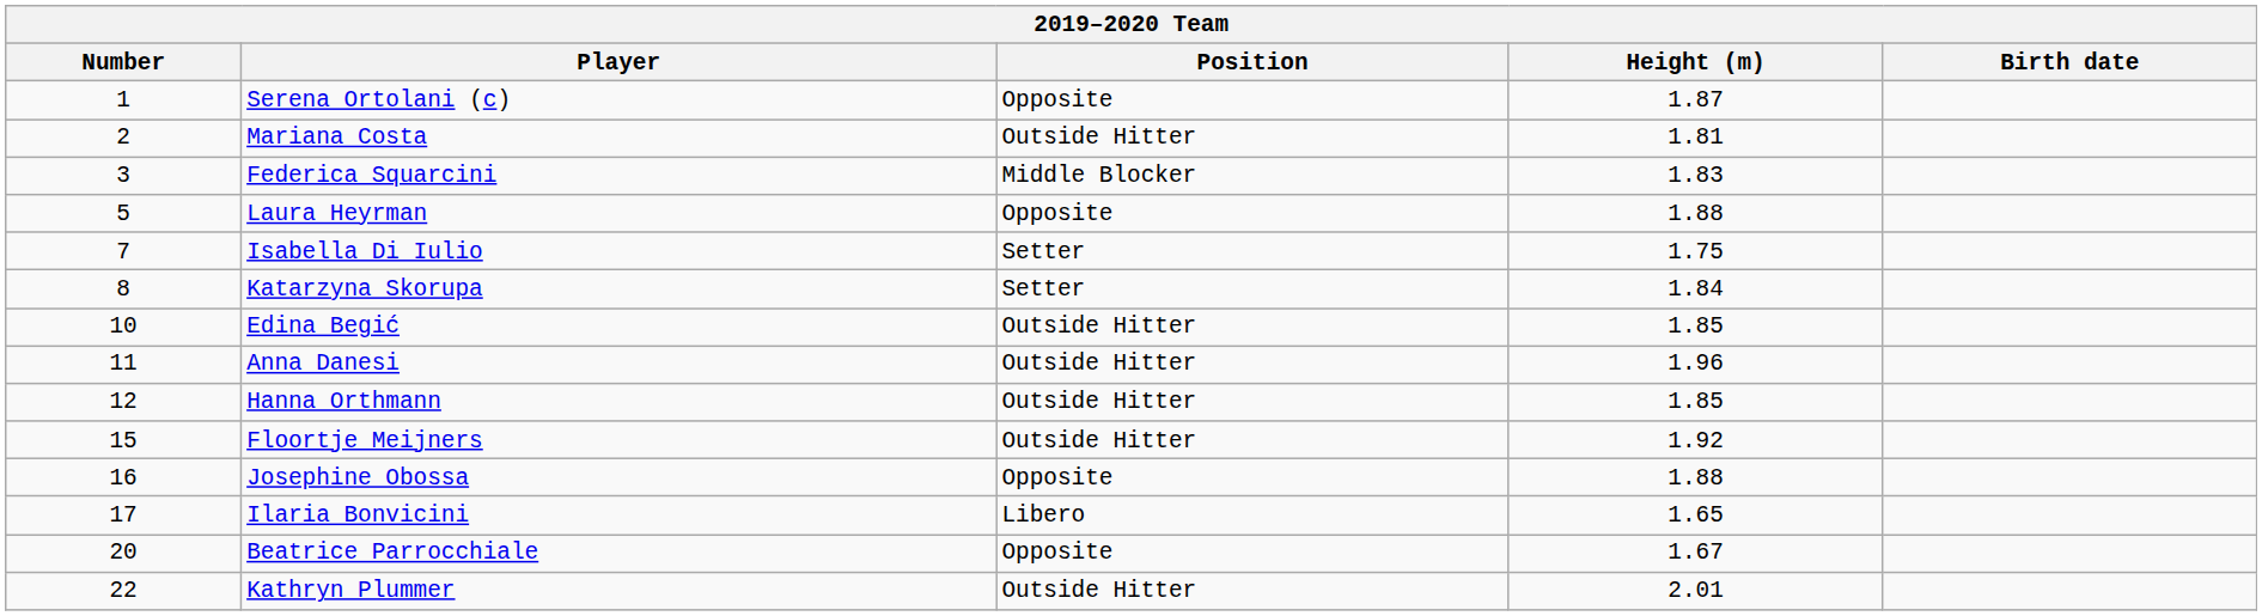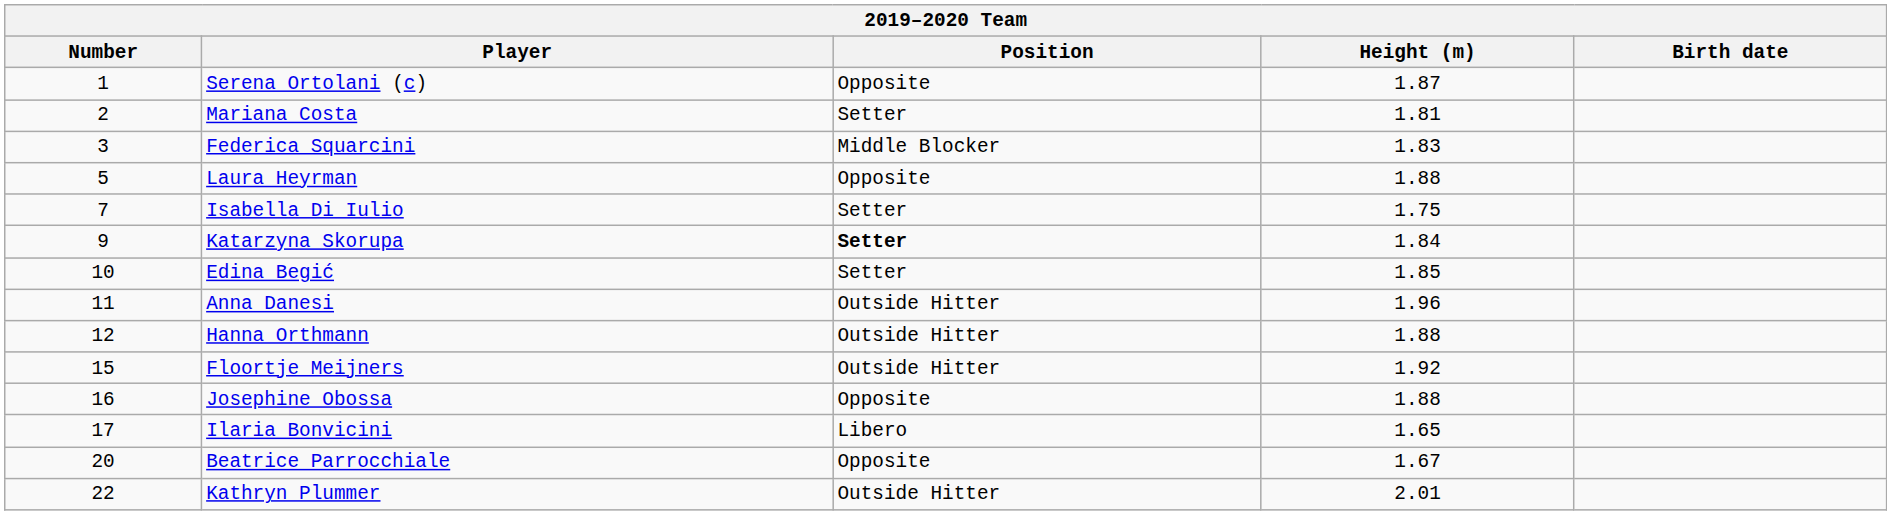 <table class="wikitable collapsible collapsed" style="width:100%;">
 <tr>
 <th colspan=6><strong>2019–2020 Team</strong></th>
 </tr>
 <tr>
 <th>Number</th>
 <th>Player</th>
 <th>Position</th>
 <th>Height (m)</th>
 <th>Birth date</th>
 </tr>
 <tr>
 <td align=center>1</td>
 <td> <a href='#'>Serena Ortolani</a> (<a href='#'>c</a>)</td>
 <td>Opposite</td>
 <td align=center>1.87</td>
 <td></td>
 </tr>
 <tr>
 <td align=center>2</td>
 <td> <a href='#'>Mariana Costa</a></td>
-<td>Outside Hitter</td>
+<td>Setter</td>
 <td align=center>1.81</td>
 <td></td>
 </tr>
 <tr>
 <td align=center>3</td>
 <td> <a href='#'>Federica Squarcini</a></td>
 <td>Middle Blocker</td>
 <td align=center>1.83</td>
 <td></td>
 </tr>
 <tr>
 <td align=center>5</td>
 <td> <a href='#'>Laura Heyrman</a></td>
 <td>Opposite</td>
 <td align=center>1.88</td>
 <td></td>
 </tr>
 <tr>
 <td align=center>7</td>
 <td> <a href='#'>Isabella Di Iulio</a></td>
 <td>Setter</td>
 <td align=center>1.75</td>
 <td></td>
 </tr>
 <tr>
-<td align=center>8</td>
+<td align=center>9</td>
 <td> <a href='#'>Katarzyna Skorupa</a></td>
-<td>Setter</td>
+<td><strong>Setter</strong></td>
 <td align=center>1.84</td>
 <td></td>
 </tr>
 <tr>
 <td align=center>10</td>
 <td> <a href='#'>Edina Begić</a></td>
-<td>Outside Hitter</td>
+<td>Setter</td>
 <td align=center>1.85</td>
 <td></td>
 </tr>
 <tr>
 <td align=center>11</td>
 <td> <a href='#'>Anna Danesi</a></td>
 <td>Outside Hitter</td>
 <td align=center>1.96</td>
 <td></td>
 </tr>
 <tr>
 <td align=center>12</td>
 <td> <a href='#'>Hanna Orthmann</a></td>
 <td>Outside Hitter</td>
-<td align=center>1.85</td>
+<td align=center>1.88</td>
 <td></td>
 </tr>
 <tr>
 <td align=center>15</td>
 <td> <a href='#'>Floortje Meijners</a></td>
 <td>Outside Hitter</td>
 <td align=center>1.92</td>
 <td></td>
 </tr>
 <tr>
 <td align=center>16</td>
 <td> <a href='#'>Josephine Obossa</a></td>
 <td>Opposite</td>
 <td align=center>1.88</td>
 <td></td>
 </tr>
 <tr>
 <td align=center>17</td>
 <td> <a href='#'>Ilaria Bonvicini</a></td>
 <td>Libero</td>
 <td align=center>1.65</td>
 <td></td>
 </tr>
 <tr>
 <td align=center>20</td>
 <td> <a href='#'>Beatrice Parrocchiale</a></td>
 <td>Opposite</td>
 <td align=center>1.67</td>
 <td></td>
 </tr>
 <tr>
 <td align=center>22</td>
 <td> <a href='#'>Kathryn Plummer</a></td>
 <td>Outside Hitter</td>
 <td align=center>2.01</td>
 <td></td>
 </tr>
 </table>
